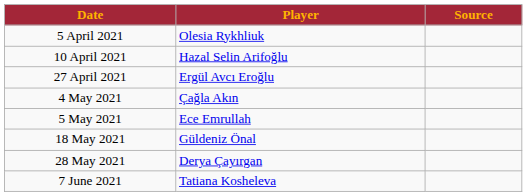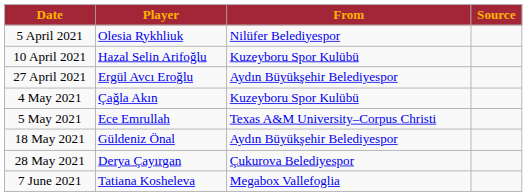 <table class="wikitable sortable" style="text-align:center;width:50%;">
 <tr>
 <th scope="col" style="background-color:#A32638;color:#FFB300">Date</th>
 <th scope="col" style="background-color:#A32638;color:#FFB300">Player</th>
+<th scope="col" style="background-color:#A32638;color:#FFB300">From</th>
 <th scope="col" class="unsortable" style="background-color:#A32638;color:#FFB300">Source</th>
 </tr>
 <tr>
 <td>5 April 2021</td>
 <td align=left> <a href='#'>Olesia Rykhliuk</a></td>
+<td align=left> <a href='#'>Nilüfer Belediyespor</a></td>
 <td></td>
 </tr>
 <tr>
 <td>10 April 2021</td>
 <td align=left> <a href='#'>Hazal Selin Arifoğlu</a></td>
+<td align=left> <a href='#'>Kuzeyboru Spor Kulübü</a></td>
 <td></td>
 </tr>
 <tr>
 <td>27 April 2021</td>
 <td align=left> <a href='#'>Ergül Avcı Eroğlu</a></td>
+<td align=left> <a href='#'>Aydın Büyükşehir Belediyespor</a></td>
 <td></td>
 </tr>
 <tr>
 <td>4 May 2021</td>
 <td align=left> <a href='#'>Çağla Akın</a></td>
+<td align=left> <a href='#'>Kuzeyboru Spor Kulübü</a></td>
 <td></td>
 </tr>
 <tr>
 <td>5 May 2021</td>
 <td align=left> <a href='#'>Ece Emrullah</a></td>
+<td align=left> <a href='#'>Texas A&M University–Corpus Christi</a></td>
 <td></td>
 </tr>
 <tr>
 <td>18 May 2021</td>
 <td align=left> <a href='#'>Güldeniz Önal</a></td>
+<td align=left> <a href='#'>Aydın Büyükşehir Belediyespor</a></td>
 <td></td>
 </tr>
 <tr>
 <td>28 May 2021</td>
 <td align=left> <a href='#'>Derya Çayırgan</a></td>
+<td align=left> <a href='#'>Çukurova Belediyespor</a></td>
 <td></td>
 </tr>
 <tr>
 <td>7 June 2021</td>
 <td align=left> <a href='#'>Tatiana Kosheleva</a></td>
+<td align=left> <a href='#'>Megabox Vallefoglia</a></td>
 <td></td>
 </tr>
 </table>
